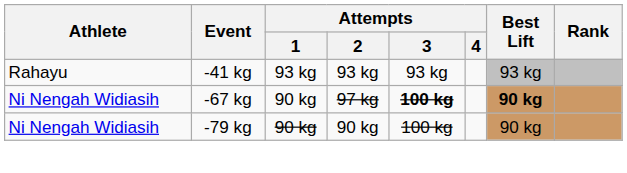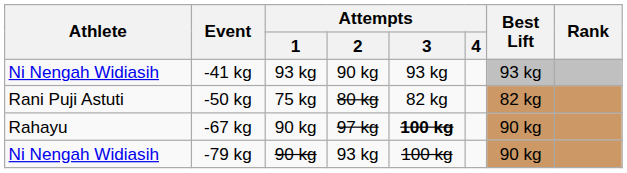 <table class="wikitable" style="font-size:90%">
 <tr>
 <th width=150 rowspan="2">Athlete</th>
 <th width=55 rowspan="2">Event</th>
 <th width=180 colspan="4">Attempts</th>
 <th width=50 rowspan="2">Best Lift</th>
 <th width=50 rowspan="2">Rank</th>
 </tr>
 <tr>
 <th>1</th>
 <th>2</th>
 <th>3</th>
 <th>4</th>
 </tr>
 <tr>
-<td>Rahayu</td>
+<td><a href='#'>Ni Nengah Widiasih</a></td>
 <td align="center">-41 kg</td>
 <td align="center">93 kg</td>
-<td align="center">93 kg</td>
+<td align="center">90 kg</td>
 <td align="center">93 kg</td>
 <td align="center"></td>
 <td align="center" bgcolor="silver">93 kg</td>
 <td align="center" bgcolor="silver"></td>
 </tr>
 <tr>
-<td><a href='#'>Ni Nengah Widiasih</a></td>
+<td>Rani Puji Astuti</td>
+<td align="center">-50 kg</td>
+<td align="center">75 kg</td>
+<td align="center"><s>80 kg</s></td>
+<td align="center">82 kg</td>
+<td align="center"></td>
+<td align="center" bgcolor=cc9966>82 kg</td>
+<td align="center" bgcolor=cc9966></td>
+</tr>
+<tr>
+<td>Rahayu</td>
 <td align="center">-67 kg</td>
 <td align="center">90 kg</td>
 <td align="center"><s>97 kg</s></td>
 <td align="center"><strong><s>100 kg</s></strong></td>
 <td align="center"></td>
-<td align="center" bgcolor=cc9966><strong>90 kg</strong></td>
+<td align="center" bgcolor=cc9966>90 kg</td>
 <td align="center" bgcolor=cc9966></td>
 </tr>
 <tr>
 <td><a href='#'>Ni Nengah Widiasih</a></td>
 <td align="center">-79 kg</td>
 <td align="center"><s>90 kg</s></td>
-<td align="center">90 kg</td>
+<td align="center">93 kg</td>
 <td align="center"><s>100 kg</s></td>
 <td align="center"></td>
 <td align="center" bgcolor=cc9966>90 kg</td>
 <td align="center" bgcolor=cc9966></td>
 </tr>
 </table>
